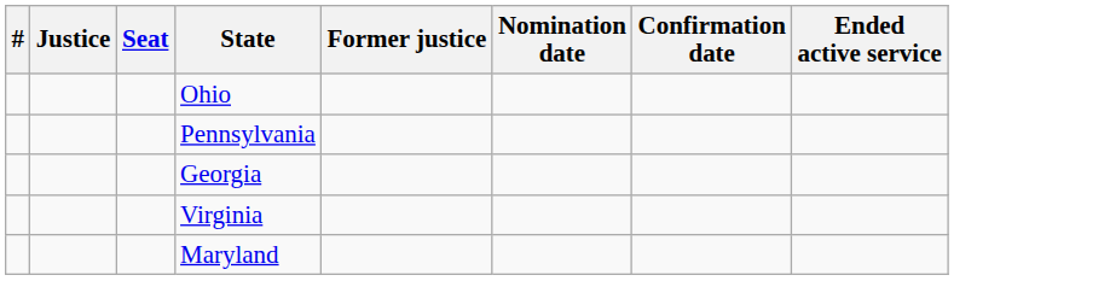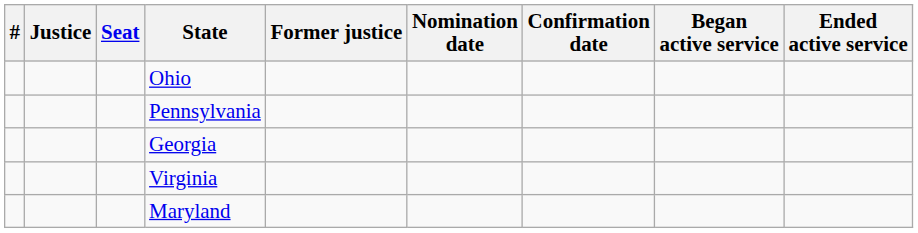 <table class="sortable wikitable">
 <tr bgcolor="#ececec">
 <th>#</th>
 <th>Justice</th>
 <th><a href='#'>Seat</a></th>
 <th>State</th>
 <th>Former justice</th>
 <th>Nomination<br>date</th>
 <th>Confirmation<br>date</th>
+<th>Began<br>active service</th>
 <th>Ended<br>active service</th>
 </tr>
 <tr>
 <td></td>
 <td></td>
 <td align="center"></td>
 <td><a href='#'>Ohio</a></td>
+<td></td>
 <td></td>
 <td></td>
 <td></td>
 <td></td>
 </tr>
 <tr>
 <td></td>
 <td></td>
 <td align="center"></td>
 <td><a href='#'>Pennsylvania</a></td>
 <td></td>
 <td></td>
 <td></td>
 <td></td>
+<td></td>
 </tr>
 <tr>
 <td></td>
 <td></td>
 <td align="center"></td>
 <td><a href='#'>Georgia</a></td>
+<td></td>
 <td></td>
 <td></td>
 <td></td>
 <td></td>
 </tr>
 <tr>
 <td></td>
 <td></td>
 <td align="center"></td>
 <td><a href='#'>Virginia</a></td>
 <td></td>
 <td></td>
 <td></td>
 <td></td>
+<td></td>
 </tr>
 <tr>
 <td></td>
 <td></td>
 <td align="center"></td>
 <td><a href='#'>Maryland</a></td>
 <td></td>
 <td></td>
 <td></td>
 <td></td>
+<td></td>
 </tr>
 </table>
